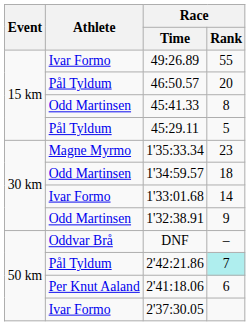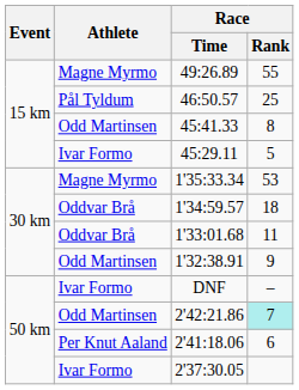 <table class="wikitable" border="1" style="font-size:90%">
 <tr>
 <th rowspan=2>Event</th>
 <th rowspan=2>Athlete</th>
 <th colspan=2>Race</th>
 </tr>
 <tr>
 <th>Time</th>
 <th>Rank</th>
 </tr>
 <tr>
 <td rowspan=4>15 km</td>
-<td><a href='#'>Ivar Formo</a></td>
+<td><a href='#'>Magne Myrmo</a></td>
 <td align=center>49:26.89</td>
 <td align=center>55</td>
 </tr>
 <tr>
 <td><a href='#'>Pål Tyldum</a></td>
 <td align=center>46:50.57</td>
-<td align=center>20</td>
+<td align=center>25</td>
 </tr>
 <tr>
 <td><a href='#'>Odd Martinsen</a></td>
 <td align=center>45:41.33</td>
 <td align=center>8</td>
 </tr>
 <tr>
-<td><a href='#'>Pål Tyldum</a></td>
+<td><a href='#'>Ivar Formo</a></td>
 <td align=center>45:29.11</td>
 <td align=center>5</td>
 </tr>
 <tr>
 <td rowspan=4>30 km</td>
 <td><a href='#'>Magne Myrmo</a></td>
 <td align=center>1'35:33.34</td>
-<td align=center>23</td>
+<td align=center>53</td>
 </tr>
 <tr>
-<td><a href='#'>Odd Martinsen</a></td>
+<td><a href='#'>Oddvar Brå</a></td>
 <td align=center>1'34:59.57</td>
 <td align=center>18</td>
 </tr>
 <tr>
-<td><a href='#'>Ivar Formo</a></td>
+<td><a href='#'>Oddvar Brå</a></td>
 <td align=center>1'33:01.68</td>
-<td align=center>14</td>
+<td align=center>11</td>
 </tr>
 <tr>
 <td><a href='#'>Odd Martinsen</a></td>
 <td align=center>1'32:38.91</td>
 <td align=center>9</td>
 </tr>
 <tr>
 <td rowspan=4>50 km</td>
-<td><a href='#'>Oddvar Brå</a></td>
+<td><a href='#'>Ivar Formo</a></td>
 <td align=center>DNF</td>
 <td align=center>–</td>
 </tr>
 <tr>
-<td><a href='#'>Pål Tyldum</a></td>
+<td><a href='#'>Odd Martinsen</a></td>
 <td align=center>2'42:21.86</td>
 <td align=center style="background: paleturquoise;">7</td>
 </tr>
 <tr>
 <td><a href='#'>Per Knut Aaland</a></td>
 <td align=center>2'41:18.06</td>
 <td align=center>6</td>
 </tr>
 <tr>
 <td><a href='#'>Ivar Formo</a></td>
 <td align=center>2'37:30.05</td>
 <td align=center></td>
 </tr>
 </table>
